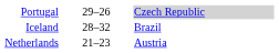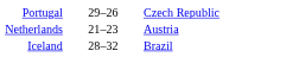 <table style="text-align:center">
 <tr>
 <th width=200></th>
 <th width=100></th>
 <th width=200></th>
 </tr>
 <tr>
 <td align=right><a href='#'>Portugal</a> </td>
 <td>29–26</td>
-<td align=left style="background: lightgrey;"> <a href='#'>Czech Republic</a></td>
+<td align=left> <a href='#'>Czech Republic</a></td>
+</tr>
+<tr>
+<td align=right><a href='#'>Netherlands</a> </td>
+<td>21–23</td>
+<td align=left> <a href='#'>Austria</a></td>
 </tr>
 <tr>
 <td align=right><a href='#'>Iceland</a> </td>
 <td>28–32</td>
 <td align=left> <a href='#'>Brazil</a></td>
 </tr>
-<tr>
-<td align=right><a href='#'>Netherlands</a> </td>
-<td>21–23</td>
-<td align=left> <a href='#'>Austria</a></td>
-</tr>
 </table>
